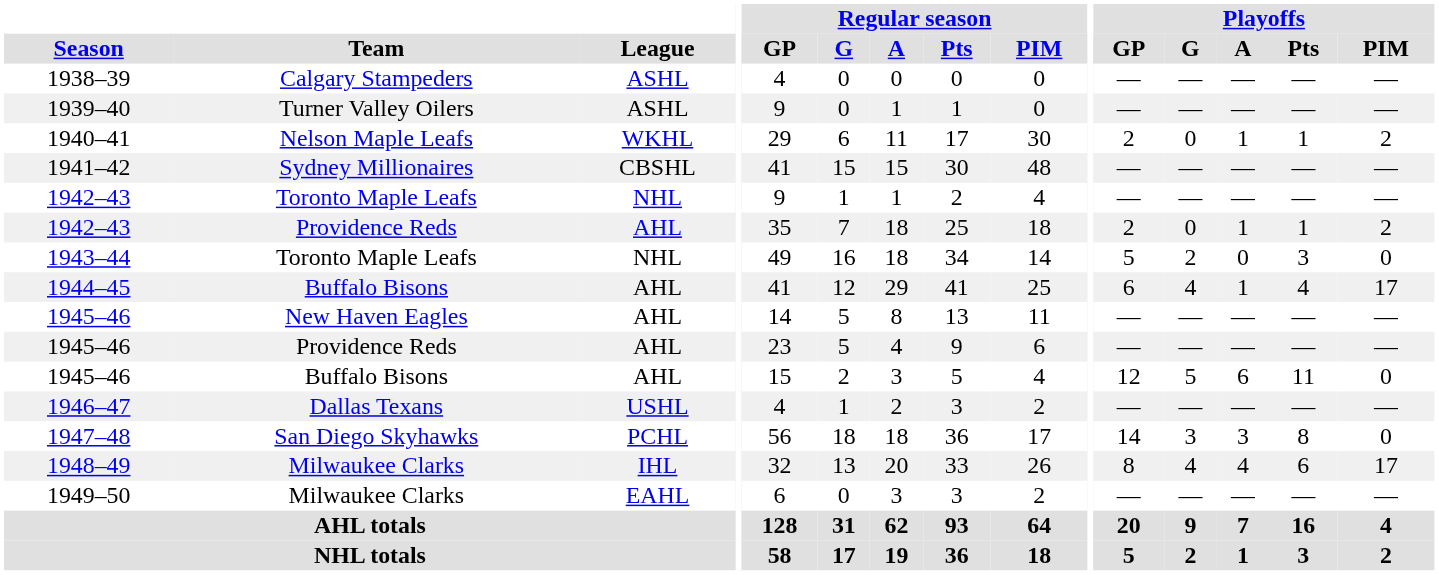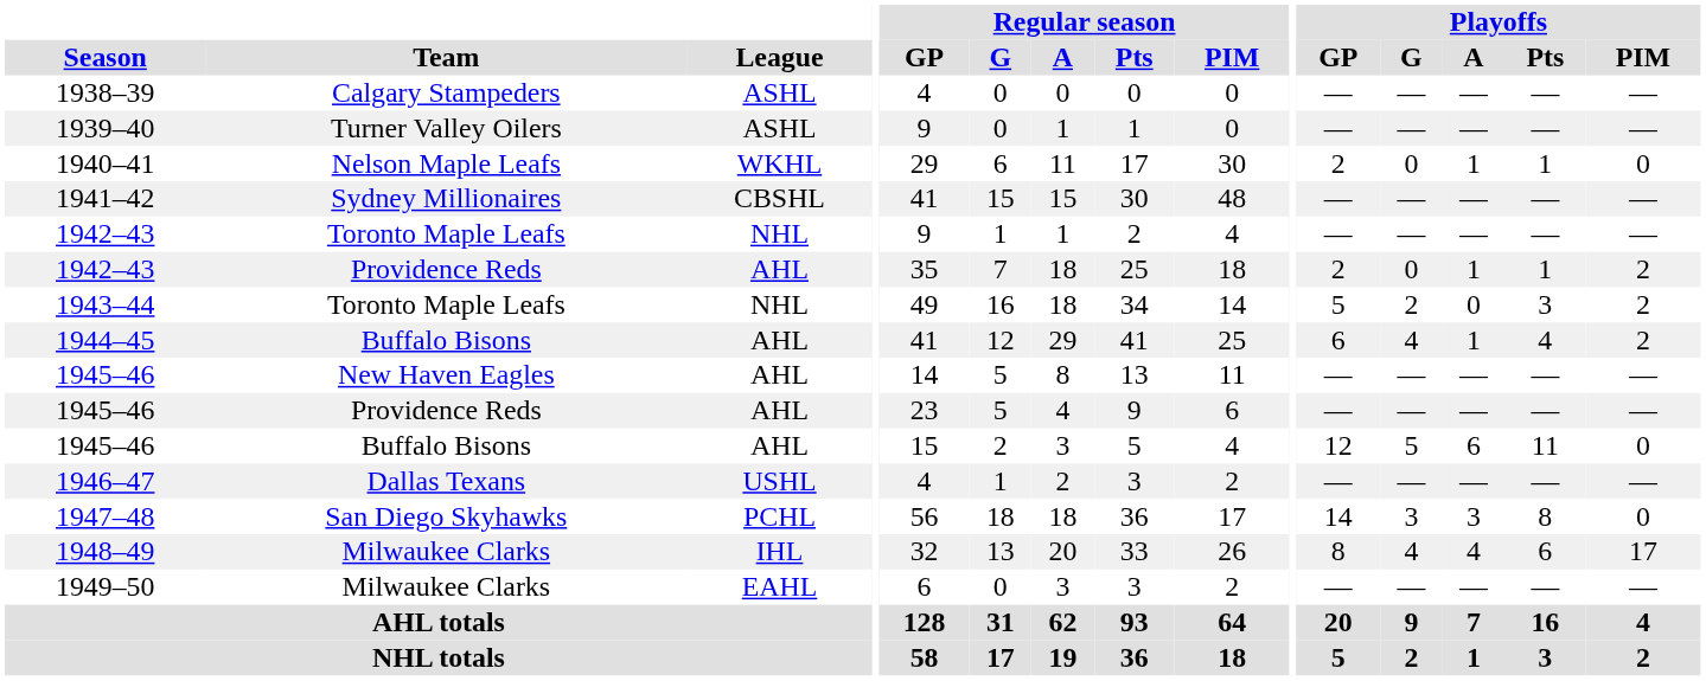 <table border="0" cellpadding="1" cellspacing="0" style="text-align:center; width:60em">
 <tr bgcolor="#e0e0e0">
 <th colspan="3" bgcolor="#ffffff"></th>
 <th rowspan="100" bgcolor="#ffffff"></th>
 <th colspan="5"><a href='#'>Regular season</a></th>
 <th rowspan="100" bgcolor="#ffffff"></th>
 <th colspan="5"><a href='#'>Playoffs</a></th>
 </tr>
 <tr bgcolor="#e0e0e0">
 <th><a href='#'>Season</a></th>
 <th>Team</th>
 <th>League</th>
 <th>GP</th>
 <th><a href='#'>G</a></th>
 <th><a href='#'>A</a></th>
 <th><a href='#'>Pts</a></th>
 <th><a href='#'>PIM</a></th>
 <th>GP</th>
 <th>G</th>
 <th>A</th>
 <th>Pts</th>
 <th>PIM</th>
 </tr>
 <tr>
 <td>1938–39</td>
 <td><a href='#'>Calgary Stampeders</a></td>
 <td><a href='#'>ASHL</a></td>
 <td>4</td>
 <td>0</td>
 <td>0</td>
 <td>0</td>
 <td>0</td>
 <td>—</td>
 <td>—</td>
 <td>—</td>
 <td>—</td>
 <td>—</td>
 </tr>
 <tr bgcolor="#f0f0f0">
 <td>1939–40</td>
 <td>Turner Valley Oilers</td>
 <td>ASHL</td>
 <td>9</td>
 <td>0</td>
 <td>1</td>
 <td>1</td>
 <td>0</td>
 <td>—</td>
 <td>—</td>
 <td>—</td>
 <td>—</td>
 <td>—</td>
 </tr>
 <tr>
 <td>1940–41</td>
 <td><a href='#'>Nelson Maple Leafs</a></td>
 <td><a href='#'>WKHL</a></td>
 <td>29</td>
 <td>6</td>
 <td>11</td>
 <td>17</td>
 <td>30</td>
 <td>2</td>
 <td>0</td>
 <td>1</td>
 <td>1</td>
-<td>2</td>
+<td>0</td>
 </tr>
 <tr bgcolor="#f0f0f0">
 <td>1941–42</td>
 <td><a href='#'>Sydney Millionaires</a></td>
 <td>CBSHL</td>
 <td>41</td>
 <td>15</td>
 <td>15</td>
 <td>30</td>
 <td>48</td>
 <td>—</td>
 <td>—</td>
 <td>—</td>
 <td>—</td>
 <td>—</td>
 </tr>
 <tr>
 <td><a href='#'>1942–43</a></td>
 <td><a href='#'>Toronto Maple Leafs</a></td>
 <td><a href='#'>NHL</a></td>
 <td>9</td>
 <td>1</td>
 <td>1</td>
 <td>2</td>
 <td>4</td>
 <td>—</td>
 <td>—</td>
 <td>—</td>
 <td>—</td>
 <td>—</td>
 </tr>
 <tr bgcolor="#f0f0f0">
 <td><a href='#'>1942–43</a></td>
 <td><a href='#'>Providence Reds</a></td>
 <td><a href='#'>AHL</a></td>
 <td>35</td>
 <td>7</td>
 <td>18</td>
 <td>25</td>
 <td>18</td>
 <td>2</td>
 <td>0</td>
 <td>1</td>
 <td>1</td>
 <td>2</td>
 </tr>
 <tr>
 <td><a href='#'>1943–44</a></td>
 <td>Toronto Maple Leafs</td>
 <td>NHL</td>
 <td>49</td>
 <td>16</td>
 <td>18</td>
 <td>34</td>
 <td>14</td>
 <td>5</td>
 <td>2</td>
 <td>0</td>
 <td>3</td>
-<td>0</td>
+<td>2</td>
 </tr>
 <tr bgcolor="#f0f0f0">
 <td><a href='#'>1944–45</a></td>
 <td><a href='#'>Buffalo Bisons</a></td>
 <td>AHL</td>
 <td>41</td>
 <td>12</td>
 <td>29</td>
 <td>41</td>
 <td>25</td>
 <td>6</td>
 <td>4</td>
 <td>1</td>
 <td>4</td>
-<td>17</td>
+<td>2</td>
 </tr>
 <tr>
 <td><a href='#'>1945–46</a></td>
 <td><a href='#'>New Haven Eagles</a></td>
 <td>AHL</td>
 <td>14</td>
 <td>5</td>
 <td>8</td>
 <td>13</td>
 <td>11</td>
 <td>—</td>
 <td>—</td>
 <td>—</td>
 <td>—</td>
 <td>—</td>
 </tr>
 <tr bgcolor="#f0f0f0">
 <td>1945–46</td>
 <td>Providence Reds</td>
 <td>AHL</td>
 <td>23</td>
 <td>5</td>
 <td>4</td>
 <td>9</td>
 <td>6</td>
 <td>—</td>
 <td>—</td>
 <td>—</td>
 <td>—</td>
 <td>—</td>
 </tr>
 <tr>
 <td>1945–46</td>
 <td>Buffalo Bisons</td>
 <td>AHL</td>
 <td>15</td>
 <td>2</td>
 <td>3</td>
 <td>5</td>
 <td>4</td>
 <td>12</td>
 <td>5</td>
 <td>6</td>
 <td>11</td>
 <td>0</td>
 </tr>
 <tr bgcolor="#f0f0f0">
 <td><a href='#'>1946–47</a></td>
 <td><a href='#'>Dallas Texans</a></td>
 <td><a href='#'>USHL</a></td>
 <td>4</td>
 <td>1</td>
 <td>2</td>
 <td>3</td>
 <td>2</td>
 <td>—</td>
 <td>—</td>
 <td>—</td>
 <td>—</td>
 <td>—</td>
 </tr>
 <tr>
 <td><a href='#'>1947–48</a></td>
 <td><a href='#'>San Diego Skyhawks</a></td>
 <td><a href='#'>PCHL</a></td>
 <td>56</td>
 <td>18</td>
 <td>18</td>
 <td>36</td>
 <td>17</td>
 <td>14</td>
 <td>3</td>
 <td>3</td>
 <td>8</td>
 <td>0</td>
 </tr>
 <tr bgcolor="#f0f0f0">
 <td><a href='#'>1948–49</a></td>
 <td><a href='#'>Milwaukee Clarks</a></td>
 <td><a href='#'>IHL</a></td>
 <td>32</td>
 <td>13</td>
 <td>20</td>
 <td>33</td>
 <td>26</td>
 <td>8</td>
 <td>4</td>
 <td>4</td>
 <td>6</td>
 <td>17</td>
 </tr>
 <tr>
 <td>1949–50</td>
 <td>Milwaukee Clarks</td>
 <td><a href='#'>EAHL</a></td>
 <td>6</td>
 <td>0</td>
 <td>3</td>
 <td>3</td>
 <td>2</td>
 <td>—</td>
 <td>—</td>
 <td>—</td>
 <td>—</td>
 <td>—</td>
 </tr>
 <tr bgcolor="#e0e0e0">
 <th colspan="3">AHL totals</th>
 <th>128</th>
 <th>31</th>
 <th>62</th>
 <th>93</th>
 <th>64</th>
 <th>20</th>
 <th>9</th>
 <th>7</th>
 <th>16</th>
 <th>4</th>
 </tr>
 <tr bgcolor="#e0e0e0">
 <th colspan="3">NHL totals</th>
 <th>58</th>
 <th>17</th>
 <th>19</th>
 <th>36</th>
 <th>18</th>
 <th>5</th>
 <th>2</th>
 <th>1</th>
 <th>3</th>
 <th>2</th>
 </tr>
 </table>
